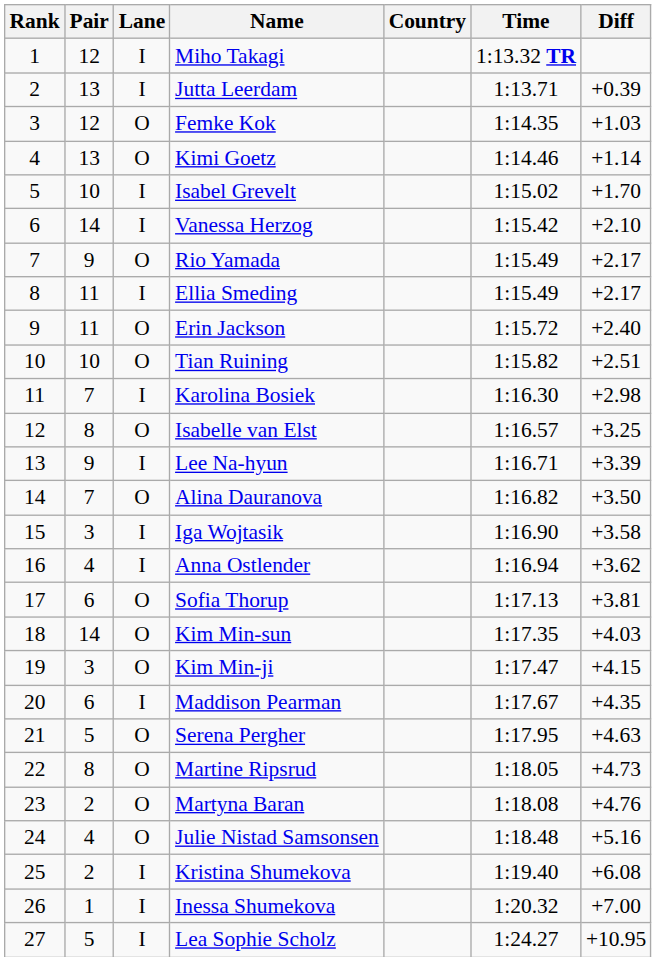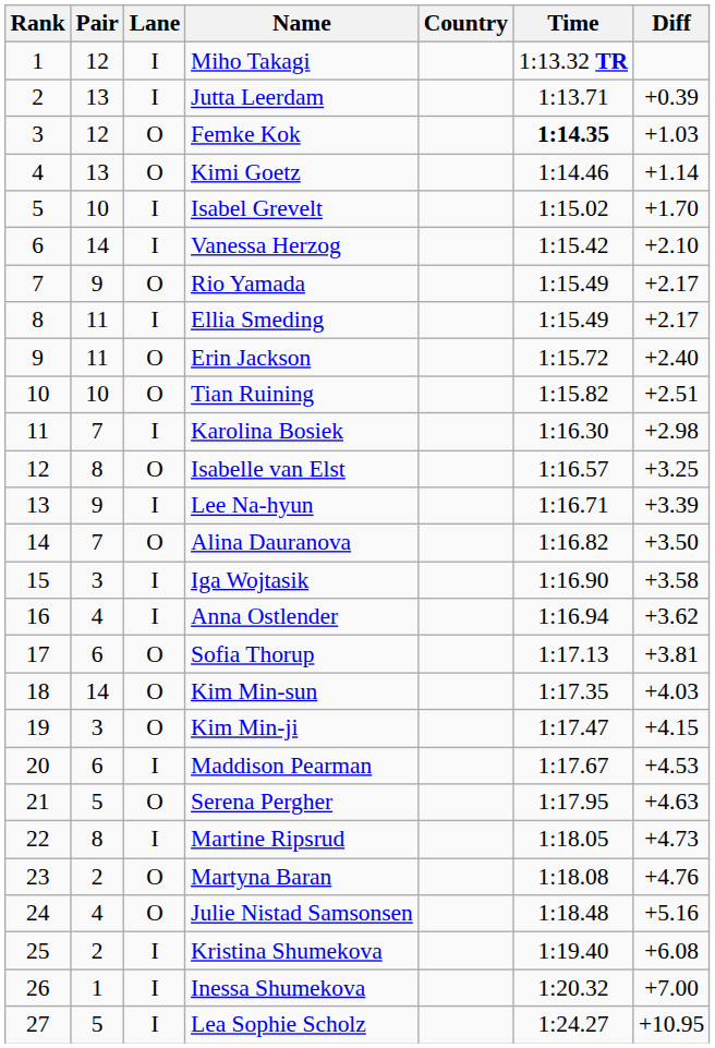 <table class="wikitable sortable" style="text-align:center">
 <tr>
 <th>Rank</th>
 <th>Pair</th>
 <th>Lane</th>
 <th>Name</th>
 <th>Country</th>
 <th>Time</th>
 <th>Diff</th>
 </tr>
 <tr>
 <td>1</td>
 <td>12</td>
 <td>I</td>
 <td align=left><a href='#'>Miho Takagi</a></td>
 <td align=left></td>
 <td>1:13.32 <strong><a href='#'>TR</a></strong></td>
 <td></td>
 </tr>
 <tr>
 <td>2</td>
 <td>13</td>
 <td>I</td>
 <td align=left><a href='#'>Jutta Leerdam</a></td>
 <td align=left></td>
 <td>1:13.71</td>
 <td>+0.39</td>
 </tr>
 <tr>
 <td>3</td>
 <td>12</td>
 <td>O</td>
 <td align=left><a href='#'>Femke Kok</a></td>
 <td align=left></td>
-<td>1:14.35</td>
+<td><strong>1:14.35</strong></td>
 <td>+1.03</td>
 </tr>
 <tr>
 <td>4</td>
 <td>13</td>
 <td>O</td>
 <td align=left><a href='#'>Kimi Goetz</a></td>
 <td align=left></td>
 <td>1:14.46</td>
 <td>+1.14</td>
 </tr>
 <tr>
 <td>5</td>
 <td>10</td>
 <td>I</td>
 <td align=left><a href='#'>Isabel Grevelt</a></td>
 <td align=left></td>
 <td>1:15.02</td>
 <td>+1.70</td>
 </tr>
 <tr>
 <td>6</td>
 <td>14</td>
 <td>I</td>
 <td align=left><a href='#'>Vanessa Herzog</a></td>
 <td align=left></td>
 <td>1:15.42</td>
 <td>+2.10</td>
 </tr>
 <tr>
 <td>7</td>
 <td>9</td>
 <td>O</td>
 <td align=left><a href='#'>Rio Yamada</a></td>
 <td align=left></td>
 <td>1:15.49</td>
 <td>+2.17</td>
 </tr>
 <tr>
 <td>8</td>
 <td>11</td>
 <td>I</td>
 <td align=left><a href='#'>Ellia Smeding</a></td>
 <td align=left></td>
 <td>1:15.49</td>
 <td>+2.17</td>
 </tr>
 <tr>
 <td>9</td>
 <td>11</td>
 <td>O</td>
 <td align=left><a href='#'>Erin Jackson</a></td>
 <td align=left></td>
 <td>1:15.72</td>
 <td>+2.40</td>
 </tr>
 <tr>
 <td>10</td>
 <td>10</td>
 <td>O</td>
 <td align=left><a href='#'>Tian Ruining</a></td>
 <td align=left></td>
 <td>1:15.82</td>
 <td>+2.51</td>
 </tr>
 <tr>
 <td>11</td>
 <td>7</td>
 <td>I</td>
 <td align=left><a href='#'>Karolina Bosiek</a></td>
 <td align=left></td>
 <td>1:16.30</td>
 <td>+2.98</td>
 </tr>
 <tr>
 <td>12</td>
 <td>8</td>
 <td>O</td>
 <td align=left><a href='#'>Isabelle van Elst</a></td>
 <td align=left></td>
 <td>1:16.57</td>
 <td>+3.25</td>
 </tr>
 <tr>
 <td>13</td>
 <td>9</td>
 <td>I</td>
 <td align=left><a href='#'>Lee Na-hyun</a></td>
 <td align=left></td>
 <td>1:16.71</td>
 <td>+3.39</td>
 </tr>
 <tr>
 <td>14</td>
 <td>7</td>
 <td>O</td>
 <td align=left><a href='#'>Alina Dauranova</a></td>
 <td align=left></td>
 <td>1:16.82</td>
 <td>+3.50</td>
 </tr>
 <tr>
 <td>15</td>
 <td>3</td>
 <td>I</td>
 <td align=left><a href='#'>Iga Wojtasik</a></td>
 <td align=left></td>
 <td>1:16.90</td>
 <td>+3.58</td>
 </tr>
 <tr>
 <td>16</td>
 <td>4</td>
 <td>I</td>
 <td align=left><a href='#'>Anna Ostlender</a></td>
 <td align=left></td>
 <td>1:16.94</td>
 <td>+3.62</td>
 </tr>
 <tr>
 <td>17</td>
 <td>6</td>
 <td>O</td>
 <td align=left><a href='#'>Sofia Thorup</a></td>
 <td align=left></td>
 <td>1:17.13</td>
 <td>+3.81</td>
 </tr>
 <tr>
 <td>18</td>
 <td>14</td>
 <td>O</td>
 <td align=left><a href='#'>Kim Min-sun</a></td>
 <td align=left></td>
 <td>1:17.35</td>
 <td>+4.03</td>
 </tr>
 <tr>
 <td>19</td>
 <td>3</td>
 <td>O</td>
 <td align=left><a href='#'>Kim Min-ji</a></td>
 <td align=left></td>
 <td>1:17.47</td>
 <td>+4.15</td>
 </tr>
 <tr>
 <td>20</td>
 <td>6</td>
 <td>I</td>
 <td align=left><a href='#'>Maddison Pearman</a></td>
 <td align=left></td>
 <td>1:17.67</td>
-<td>+4.35</td>
+<td>+4.53</td>
 </tr>
 <tr>
 <td>21</td>
 <td>5</td>
 <td>O</td>
 <td align=left><a href='#'>Serena Pergher</a></td>
 <td align=left></td>
 <td>1:17.95</td>
 <td>+4.63</td>
 </tr>
 <tr>
 <td>22</td>
 <td>8</td>
-<td>O</td>
+<td>I</td>
 <td align=left><a href='#'>Martine Ripsrud</a></td>
 <td align=left></td>
 <td>1:18.05</td>
 <td>+4.73</td>
 </tr>
 <tr>
 <td>23</td>
 <td>2</td>
 <td>O</td>
 <td align=left><a href='#'>Martyna Baran</a></td>
 <td align=left></td>
 <td>1:18.08</td>
 <td>+4.76</td>
 </tr>
 <tr>
 <td>24</td>
 <td>4</td>
 <td>O</td>
 <td align=left><a href='#'>Julie Nistad Samsonsen</a></td>
 <td align=left></td>
 <td>1:18.48</td>
 <td>+5.16</td>
 </tr>
 <tr>
 <td>25</td>
 <td>2</td>
 <td>I</td>
 <td align=left><a href='#'>Kristina Shumekova</a></td>
 <td align=left></td>
 <td>1:19.40</td>
 <td>+6.08</td>
 </tr>
 <tr>
 <td>26</td>
 <td>1</td>
 <td>I</td>
 <td align=left><a href='#'>Inessa Shumekova</a></td>
 <td align=left></td>
 <td>1:20.32</td>
 <td>+7.00</td>
 </tr>
 <tr>
 <td>27</td>
 <td>5</td>
 <td>I</td>
 <td align=left><a href='#'>Lea Sophie Scholz</a></td>
 <td align=left></td>
 <td>1:24.27</td>
 <td>+10.95</td>
 </tr>
 </table>
